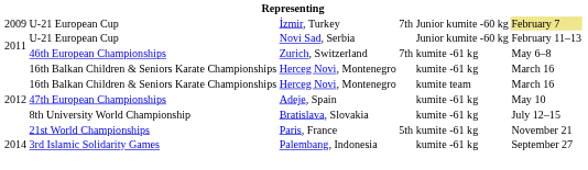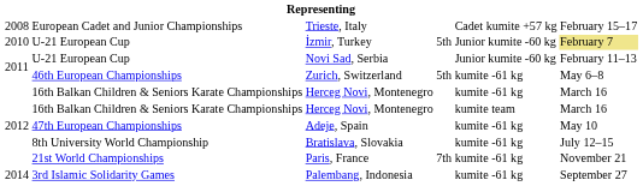 <table>
 <tr>
 <th colspan="6">Representing </th>
 </tr>
 <tr>
-<td>2009</td>
+<td>2008</td>
+<td>European Cadet and Junior Championships</td>
+<td><a href='#'>Trieste</a>, Italy</td>
+<td></td>
+<td>Cadet kumite +57 kg</td>
+<td>February 15–17</td>
+</tr>
+<tr>
+<td>2010</td>
 <td>U-21 European Cup</td>
 <td><a href='#'>İzmir</a>, Turkey</td>
-<td>7th</td>
+<td>5th</td>
 <td>Junior kumite -60 kg</td>
 <td style="background: khaki;">February 7</td>
 </tr>
 <tr>
 <td rowspan=2>2011</td>
 <td>U-21 European Cup</td>
 <td><a href='#'>Novi Sad</a>, Serbia</td>
 <td></td>
 <td>Junior kumite -60 kg</td>
 <td>February 11–13</td>
 </tr>
 <tr>
 <td><a href='#'>46th European Championships</a></td>
 <td><a href='#'>Zurich</a>, Switzerland</td>
-<td>7th</td>
+<td>5th</td>
 <td>kumite -61 kg</td>
 <td>May 6–8</td>
 </tr>
 <tr>
 <td rowspan=5>2012</td>
 <td>16th Balkan Children & Seniors Karate Championships</td>
 <td><a href='#'>Herceg Novi</a>, Montenegro</td>
 <td></td>
 <td>kumite -61 kg</td>
 <td>March 16</td>
 </tr>
 <tr>
 <td>16th Balkan Children & Seniors Karate Championships</td>
 <td><a href='#'>Herceg Novi</a>, Montenegro</td>
 <td></td>
 <td>kumite team</td>
 <td>March 16</td>
 </tr>
 <tr>
 <td><a href='#'>47th European Championships</a></td>
 <td><a href='#'>Adeje</a>, Spain</td>
 <td></td>
 <td>kumite -61 kg</td>
 <td>May 10</td>
 </tr>
 <tr>
 <td>8th University World Championship</td>
 <td><a href='#'>Bratislava</a>, Slovakia</td>
 <td></td>
 <td>kumite -61 kg</td>
 <td>July 12–15</td>
 </tr>
 <tr>
 <td><a href='#'>21st World Championships</a></td>
 <td><a href='#'>Paris</a>, France</td>
-<td>5th</td>
+<td>7th</td>
 <td>kumite -61 kg</td>
 <td>November 21</td>
 </tr>
 <tr>
 <td>2014</td>
 <td><a href='#'>3rd Islamic Solidarity Games</a></td>
 <td><a href='#'>Palembang</a>, Indonesia</td>
 <td></td>
 <td>kumite -61 kg</td>
 <td>September 27</td>
 </tr>
 </table>
